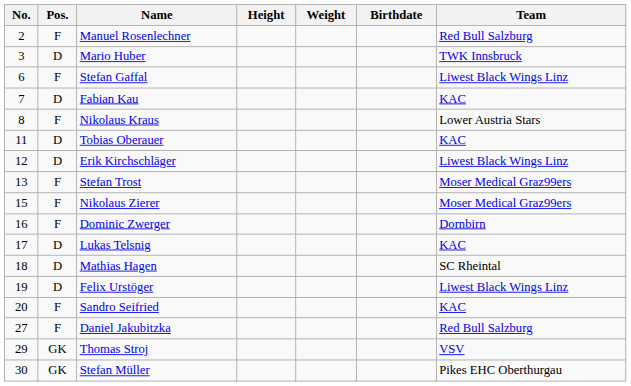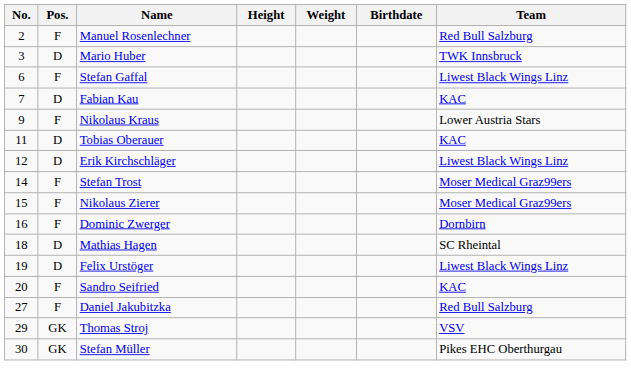 <table width="80%" class="wikitable sortable" style="font-size: 90%; text-align: center;">
 <tr>
 <th>No.</th>
 <th>Pos.</th>
 <th>Name</th>
 <th>Height</th>
 <th>Weight</th>
 <th>Birthdate</th>
 <th>Team</th>
 </tr>
 <tr>
 <td>2</td>
 <td>F</td>
 <td align=left><a href='#'>Manuel Rosenlechner</a></td>
 <td></td>
 <td></td>
 <td></td>
 <td style="text-align:left;"> <a href='#'>Red Bull Salzburg</a></td>
 </tr>
 <tr>
 <td>3</td>
 <td>D</td>
 <td align=left><a href='#'>Mario Huber</a></td>
 <td></td>
 <td></td>
 <td></td>
 <td style="text-align:left;"> <a href='#'>TWK Innsbruck</a></td>
 </tr>
 <tr>
 <td>6</td>
 <td>F</td>
 <td align=left><a href='#'>Stefan Gaffal</a></td>
 <td></td>
 <td></td>
 <td></td>
 <td style="text-align:left;"> <a href='#'>Liwest Black Wings Linz</a></td>
 </tr>
 <tr>
 <td>7</td>
 <td>D</td>
 <td align=left><a href='#'>Fabian Kau</a></td>
 <td></td>
 <td></td>
 <td></td>
 <td style="text-align:left;"> <a href='#'>KAC</a></td>
 </tr>
 <tr>
-<td>8</td>
+<td>9</td>
 <td>F</td>
 <td align=left><a href='#'>Nikolaus Kraus</a></td>
 <td></td>
 <td></td>
 <td></td>
 <td style="text-align:left;"> Lower Austria Stars</td>
 </tr>
 <tr>
 <td>11</td>
 <td>D</td>
 <td align=left><a href='#'>Tobias Oberauer</a></td>
 <td></td>
 <td></td>
 <td></td>
 <td style="text-align:left;"> <a href='#'>KAC</a></td>
 </tr>
 <tr>
 <td>12</td>
 <td>D</td>
 <td align=left><a href='#'>Erik Kirchschläger</a></td>
 <td></td>
 <td></td>
 <td></td>
 <td style="text-align:left;"> <a href='#'>Liwest Black Wings Linz</a></td>
 </tr>
 <tr>
-<td>13</td>
+<td>14</td>
 <td>F</td>
 <td align=left><a href='#'>Stefan Trost</a></td>
 <td></td>
 <td></td>
 <td></td>
 <td style="text-align:left;"> <a href='#'>Moser Medical Graz99ers</a></td>
 </tr>
 <tr>
 <td>15</td>
 <td>F</td>
 <td align=left><a href='#'>Nikolaus Zierer</a></td>
 <td></td>
 <td></td>
 <td></td>
 <td style="text-align:left;"> <a href='#'>Moser Medical Graz99ers</a></td>
 </tr>
 <tr>
 <td>16</td>
 <td>F</td>
 <td align=left><a href='#'>Dominic Zwerger</a></td>
 <td></td>
 <td></td>
 <td></td>
 <td style="text-align:left;"> <a href='#'>Dornbirn</a></td>
-</tr>
-<tr>
-<td>17</td>
-<td>D</td>
-<td align=left><a href='#'>Lukas Telsnig</a></td>
-<td></td>
-<td></td>
-<td></td>
-<td style="text-align:left;"> <a href='#'>KAC</a></td>
 </tr>
 <tr>
 <td>18</td>
 <td>D</td>
 <td align=left><a href='#'>Mathias Hagen</a></td>
 <td></td>
 <td></td>
 <td></td>
 <td style="text-align:left;"> SC Rheintal</td>
 </tr>
 <tr>
 <td>19</td>
 <td>D</td>
 <td align=left><a href='#'>Felix Urstöger</a></td>
 <td></td>
 <td></td>
 <td></td>
 <td style="text-align:left;"> <a href='#'>Liwest Black Wings Linz</a></td>
 </tr>
 <tr>
 <td>20</td>
 <td>F</td>
 <td align=left><a href='#'>Sandro Seifried</a></td>
 <td></td>
 <td></td>
 <td></td>
 <td style="text-align:left;"> <a href='#'>KAC</a></td>
 </tr>
 <tr>
 <td>27</td>
 <td>F</td>
 <td align=left><a href='#'>Daniel Jakubitzka</a></td>
 <td></td>
 <td></td>
 <td></td>
 <td style="text-align:left;"> <a href='#'>Red Bull Salzburg</a></td>
 </tr>
 <tr>
 <td>29</td>
 <td>GK</td>
 <td align=left><a href='#'>Thomas Stroj</a></td>
 <td></td>
 <td></td>
 <td></td>
 <td style="text-align:left;"> <a href='#'>VSV</a></td>
 </tr>
 <tr>
 <td>30</td>
 <td>GK</td>
 <td align=left><a href='#'>Stefan Müller</a></td>
 <td></td>
 <td></td>
 <td></td>
 <td style="text-align:left;">  Pikes EHC Oberthurgau</td>
 </tr>
 </table>
